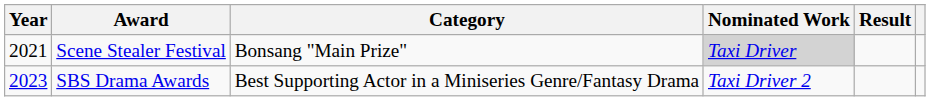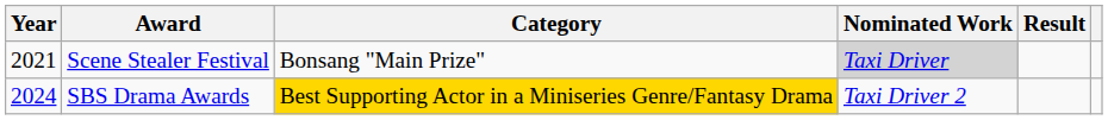 <table class="wikitable plainrowheaders sortable">
 <tr>
 <th>Year</th>
 <th>Award</th>
 <th>Category</th>
 <th>Nominated Work</th>
 <th>Result</th>
 <th class="unsortable"></th>
 </tr>
 <tr>
 <td>2021</td>
 <td><a href='#'>Scene Stealer Festival</a></td>
 <td>Bonsang "Main Prize"</td>
 <td style="background: lightgrey;"><a href='#'><em>Taxi Driver</em></a></td>
 <td></td>
 <td></td>
 </tr>
 <tr>
-<td><a href='#'>2023</a></td>
+<td><a href='#'>2024</a></td>
 <td><a href='#'>SBS Drama Awards</a></td>
-<td>Best Supporting Actor in a Miniseries Genre/Fantasy Drama</td>
+<td style="background: gold;">Best Supporting Actor in a Miniseries Genre/Fantasy Drama</td>
 <td><em><a href='#'>Taxi Driver 2</a></em></td>
 <td></td>
 <td></td>
 </tr>
 </table>
